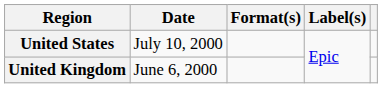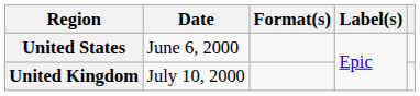 <table class="wikitable plainrowheaders">
 <tr>
 <th scope="col">Region</th>
 <th scope="col">Date</th>
 <th scope="col">Format(s)</th>
 <th scope="col">Label(s)</th>
 <th scope="col"></th>
 </tr>
 <tr>
 <th scope="row">United States</th>
-<td>July 10, 2000</td>
+<td>June 6, 2000</td>
 <td></td>
 <td rowspan="2"><a href='#'>Epic</a></td>
 <td></td>
 </tr>
 <tr>
 <th scope="row">United Kingdom</th>
-<td>June 6, 2000</td>
+<td>July 10, 2000</td>
 <td></td>
 <td></td>
 </tr>
 </table>
